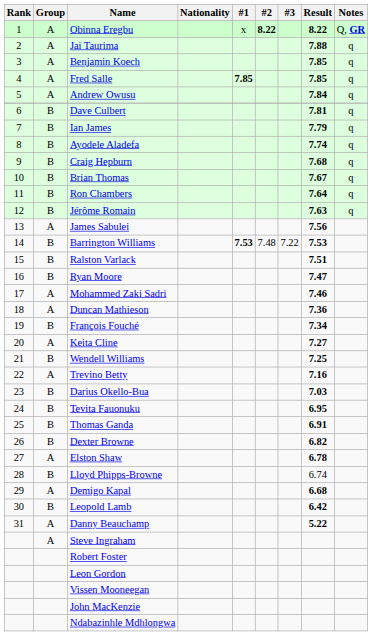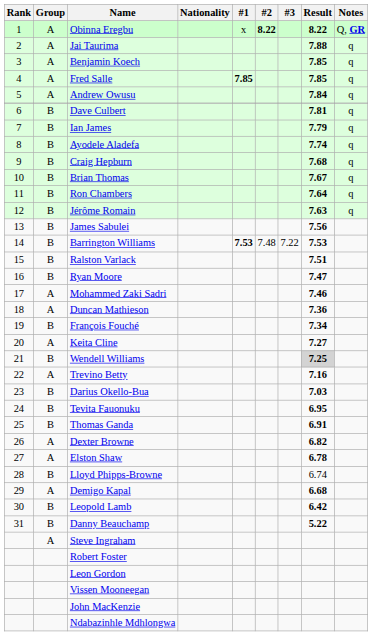 <table class="wikitable sortable" style="text-align:center">
 <tr>
 <th>Rank</th>
 <th>Group</th>
 <th>Name</th>
 <th>Nationality</th>
 <th>#1</th>
 <th>#2</th>
 <th>#3</th>
 <th>Result</th>
 <th>Notes</th>
 </tr>
 <tr bgcolor=ccffcc>
 <td>1</td>
 <td>A</td>
 <td align="left"><a href='#'>Obinna Eregbu</a></td>
 <td align=left></td>
 <td>x</td>
 <td><strong>8.22</strong></td>
 <td></td>
 <td><strong>8.22</strong></td>
 <td>Q, <strong><a href='#'>GR</a></strong></td>
 </tr>
 <tr bgcolor=ddffdd>
 <td>2</td>
 <td>A</td>
 <td align="left"><a href='#'>Jai Taurima</a></td>
 <td align=left></td>
 <td></td>
 <td></td>
 <td></td>
 <td><strong>7.88</strong></td>
 <td>q</td>
 </tr>
 <tr bgcolor=ddffdd>
 <td>3</td>
 <td>A</td>
 <td align="left"><a href='#'>Benjamin Koech</a></td>
 <td align=left></td>
 <td></td>
 <td></td>
 <td></td>
 <td><strong>7.85</strong></td>
 <td>q</td>
 </tr>
 <tr bgcolor=ddffdd>
 <td>4</td>
 <td>A</td>
 <td align="left"><a href='#'>Fred Salle</a></td>
 <td align=left></td>
 <td><strong>7.85</strong></td>
 <td></td>
 <td></td>
 <td><strong>7.85</strong></td>
 <td>q</td>
 </tr>
 <tr bgcolor=ddffdd>
 <td>5</td>
 <td>A</td>
 <td align="left"><a href='#'>Andrew Owusu</a></td>
 <td align=left></td>
 <td></td>
 <td></td>
 <td></td>
 <td><strong>7.84</strong></td>
 <td>q</td>
 </tr>
 <tr>
 </tr>
 <tr bgcolor=ddffdd>
 <td>6</td>
 <td>B</td>
 <td align="left"><a href='#'>Dave Culbert</a></td>
 <td align=left></td>
 <td></td>
 <td></td>
 <td></td>
 <td><strong>7.81</strong></td>
 <td>q</td>
 </tr>
 <tr bgcolor=ddffdd>
 <td>7</td>
 <td>B</td>
 <td align="left"><a href='#'>Ian James</a></td>
 <td align=left></td>
 <td></td>
 <td></td>
 <td></td>
 <td><strong>7.79</strong></td>
 <td>q</td>
 </tr>
 <tr bgcolor=ddffdd>
 <td>8</td>
 <td>B</td>
 <td align="left"><a href='#'>Ayodele Aladefa</a></td>
 <td align=left></td>
 <td></td>
 <td></td>
 <td></td>
 <td><strong>7.74</strong></td>
 <td>q</td>
 </tr>
 <tr bgcolor=ddffdd>
 <td>9</td>
 <td>B</td>
 <td align="left"><a href='#'>Craig Hepburn</a></td>
 <td align=left></td>
 <td></td>
 <td></td>
 <td></td>
 <td><strong>7.68</strong></td>
 <td>q</td>
 </tr>
 <tr bgcolor=ddffdd>
 <td>10</td>
 <td>B</td>
 <td align="left"><a href='#'>Brian Thomas</a></td>
 <td align=left></td>
 <td></td>
 <td></td>
 <td></td>
 <td><strong>7.67</strong></td>
 <td>q</td>
 </tr>
 <tr bgcolor=ddffdd>
 <td>11</td>
 <td>B</td>
 <td align="left"><a href='#'>Ron Chambers</a></td>
 <td align=left></td>
 <td></td>
 <td></td>
 <td></td>
 <td><strong>7.64</strong></td>
 <td>q</td>
 </tr>
 <tr bgcolor=ddffdd>
 <td>12</td>
 <td>B</td>
 <td align="left"><a href='#'>Jérôme Romain</a></td>
 <td align=left></td>
 <td></td>
 <td></td>
 <td></td>
 <td><strong>7.63</strong></td>
 <td>q</td>
 </tr>
 <tr>
 <td>13</td>
-<td>A</td>
+<td>B</td>
 <td align="left"><a href='#'>James Sabulei</a></td>
 <td align=left></td>
 <td></td>
 <td></td>
 <td></td>
 <td><strong>7.56</strong></td>
 <td></td>
 </tr>
 <tr>
 <td>14</td>
 <td>B</td>
 <td align="left"><a href='#'>Barrington Williams</a></td>
 <td align=left></td>
 <td><strong>7.53</strong></td>
 <td>7.48</td>
 <td>7.22</td>
 <td><strong>7.53</strong></td>
 <td></td>
 </tr>
 <tr>
 <td>15</td>
 <td>B</td>
 <td align="left"><a href='#'>Ralston Varlack</a></td>
 <td align=left></td>
 <td></td>
 <td></td>
 <td></td>
 <td><strong>7.51</strong></td>
 <td></td>
 </tr>
 <tr>
 <td>16</td>
 <td>B</td>
 <td align="left"><a href='#'>Ryan Moore</a></td>
 <td align=left></td>
 <td></td>
 <td></td>
 <td></td>
 <td><strong>7.47</strong></td>
 <td></td>
 </tr>
 <tr>
 <td>17</td>
 <td>A</td>
 <td align="left"><a href='#'>Mohammed Zaki Sadri</a></td>
 <td align=left></td>
 <td></td>
 <td></td>
 <td></td>
 <td><strong>7.46</strong></td>
 <td></td>
 </tr>
 <tr>
 <td>18</td>
 <td>A</td>
 <td align="left"><a href='#'>Duncan Mathieson</a></td>
 <td align=left></td>
 <td></td>
 <td></td>
 <td></td>
 <td><strong>7.36</strong></td>
 <td></td>
 </tr>
 <tr>
 <td>19</td>
 <td>B</td>
 <td align="left"><a href='#'>François Fouché</a></td>
 <td align=left></td>
 <td></td>
 <td></td>
 <td></td>
 <td><strong>7.34</strong></td>
 <td></td>
 </tr>
 <tr>
 <td>20</td>
 <td>A</td>
 <td align="left"><a href='#'>Keita Cline</a></td>
 <td align=left></td>
 <td></td>
 <td></td>
 <td></td>
 <td><strong>7.27</strong></td>
 <td></td>
 </tr>
 <tr>
 <td>21</td>
 <td>B</td>
 <td align="left"><a href='#'>Wendell Williams</a></td>
 <td align=left></td>
 <td></td>
 <td></td>
 <td></td>
-<td><strong>7.25</strong></td>
+<td style="background: lightgrey;"><strong>7.25</strong></td>
 <td></td>
 </tr>
 <tr>
 <td>22</td>
 <td>A</td>
 <td align="left"><a href='#'>Trevino Betty</a></td>
 <td align=left></td>
 <td></td>
 <td></td>
 <td></td>
 <td><strong>7.16</strong></td>
 <td></td>
 </tr>
 <tr>
 <td>23</td>
 <td>B</td>
 <td align="left"><a href='#'>Darius Okello-Bua</a></td>
 <td align=left></td>
 <td></td>
 <td></td>
 <td></td>
 <td><strong>7.03</strong></td>
 <td></td>
 </tr>
 <tr>
 <td>24</td>
 <td>B</td>
 <td align="left"><a href='#'>Tevita Fauonuku</a></td>
 <td align=left></td>
 <td></td>
 <td></td>
 <td></td>
 <td><strong>6.95</strong></td>
 <td></td>
 </tr>
 <tr>
 <td>25</td>
 <td>B</td>
 <td align="left"><a href='#'>Thomas Ganda</a></td>
 <td align=left></td>
 <td></td>
 <td></td>
 <td></td>
 <td><strong>6.91</strong></td>
 <td></td>
 </tr>
 <tr>
 <td>26</td>
-<td>B</td>
+<td>A</td>
 <td align="left"><a href='#'>Dexter Browne</a></td>
 <td align=left></td>
 <td></td>
 <td></td>
 <td></td>
 <td><strong>6.82</strong></td>
 <td></td>
 </tr>
 <tr>
 <td>27</td>
 <td>A</td>
 <td align="left"><a href='#'>Elston Shaw</a></td>
 <td align=left></td>
 <td></td>
 <td></td>
 <td></td>
 <td><strong>6.78</strong></td>
 <td></td>
 </tr>
 <tr>
 <td>28</td>
 <td>B</td>
 <td align="left"><a href='#'>Lloyd Phipps-Browne</a></td>
 <td align=left></td>
 <td></td>
 <td></td>
 <td></td>
 <td>6.74</td>
 <td></td>
 </tr>
 <tr>
 <td>29</td>
 <td>A</td>
 <td align="left"><a href='#'>Demigo Kapal</a></td>
 <td align=left></td>
 <td></td>
 <td></td>
 <td></td>
 <td><strong>6.68</strong></td>
 <td></td>
 </tr>
 <tr>
 <td>30</td>
 <td>B</td>
 <td align="left"><a href='#'>Leopold Lamb</a></td>
 <td align=left></td>
 <td></td>
 <td></td>
 <td></td>
 <td><strong>6.42</strong></td>
 <td></td>
 </tr>
 <tr>
 <td>31</td>
-<td>A</td>
+<td>B</td>
 <td align="left"><a href='#'>Danny Beauchamp</a></td>
 <td align=left></td>
 <td></td>
 <td></td>
 <td></td>
 <td><strong>5.22</strong></td>
 <td></td>
 </tr>
 <tr>
 <td></td>
 <td>A</td>
 <td align="left"><a href='#'>Steve Ingraham</a></td>
 <td align=left></td>
 <td></td>
 <td></td>
 <td></td>
 <td><strong></strong></td>
 <td></td>
 </tr>
 <tr>
 <td></td>
 <td></td>
 <td align="left"><a href='#'>Robert Foster</a></td>
 <td align=left></td>
 <td></td>
 <td></td>
 <td></td>
 <td><strong></strong></td>
 <td></td>
 </tr>
 <tr>
 <td></td>
 <td></td>
 <td align="left"><a href='#'>Leon Gordon</a></td>
 <td align=left></td>
 <td></td>
 <td></td>
 <td></td>
 <td><strong></strong></td>
 <td></td>
 </tr>
 <tr>
 <td></td>
 <td></td>
 <td align="left"><a href='#'>Vissen Mooneegan</a></td>
 <td align=left></td>
 <td></td>
 <td></td>
 <td></td>
 <td><strong></strong></td>
 <td></td>
 </tr>
 <tr>
 <td></td>
 <td></td>
 <td align="left"><a href='#'>John MacKenzie</a></td>
 <td align=left></td>
 <td></td>
 <td></td>
 <td></td>
 <td><strong></strong></td>
 <td></td>
 </tr>
 <tr>
 <td></td>
 <td></td>
 <td align="left"><a href='#'>Ndabazinhle Mdhlongwa</a></td>
 <td align=left></td>
 <td></td>
 <td></td>
 <td></td>
 <td><strong></strong></td>
 <td></td>
 </tr>
 </table>
